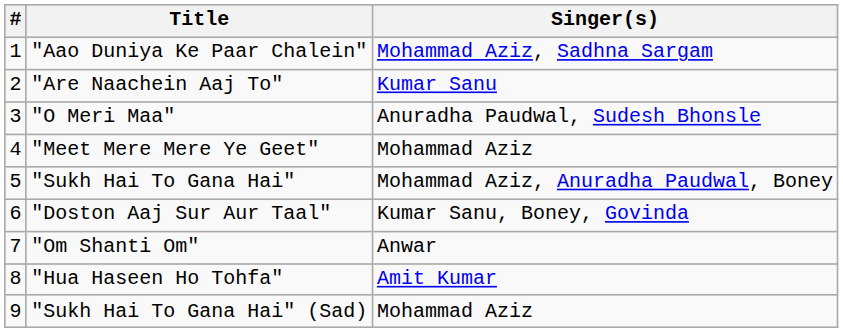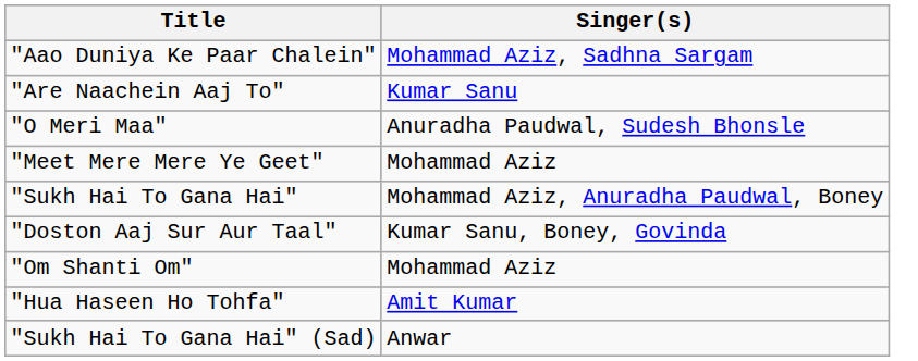 <table class="wikitable" style="font-size:95%;">
 <tr>
-<th>#</th>
 <th>Title</th>
 <th>Singer(s)</th>
 </tr>
 <tr>
-<td>1</td>
 <td>"Aao Duniya Ke Paar Chalein"</td>
 <td><a href='#'>Mohammad Aziz</a>, <a href='#'>Sadhna Sargam</a></td>
 </tr>
 <tr>
-<td>2</td>
 <td>"Are Naachein Aaj To"</td>
 <td><a href='#'>Kumar Sanu</a></td>
 </tr>
 <tr>
-<td>3</td>
 <td>"O Meri Maa"</td>
 <td>Anuradha Paudwal, <a href='#'>Sudesh Bhonsle</a></td>
 </tr>
 <tr>
-<td>4</td>
 <td>"Meet Mere Mere Ye Geet"</td>
 <td>Mohammad Aziz</td>
 </tr>
 <tr>
-<td>5</td>
 <td>"Sukh Hai To Gana Hai"</td>
 <td>Mohammad Aziz, <a href='#'>Anuradha Paudwal</a>, Boney</td>
 </tr>
 <tr>
-<td>6</td>
 <td>"Doston Aaj Sur Aur Taal"</td>
 <td>Kumar Sanu, Boney, <a href='#'>Govinda</a></td>
 </tr>
 <tr>
-<td>7</td>
 <td>"Om Shanti Om"</td>
-<td>Anwar</td>
+<td>Mohammad Aziz</td>
 </tr>
 <tr>
-<td>8</td>
 <td>"Hua Haseen Ho Tohfa"</td>
 <td><a href='#'>Amit Kumar</a></td>
 </tr>
 <tr>
-<td>9</td>
 <td>"Sukh Hai To Gana Hai"  (Sad)</td>
-<td>Mohammad Aziz</td>
+<td>Anwar</td>
 </tr>
 </table>
